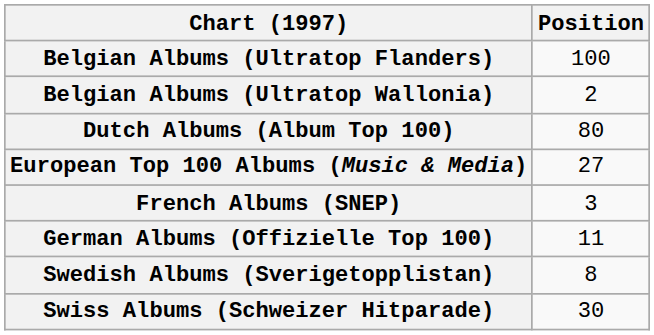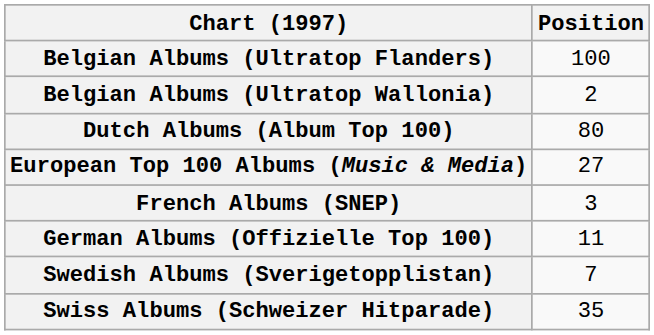 <table class="wikitable sortable plainrowheaders" style="text-align:center">
 <tr>
 <th scope="col">Chart (1997)</th>
 <th scope="col">Position</th>
 </tr>
 <tr>
 <th scope="row">Belgian Albums (Ultratop Flanders)</th>
 <td>100</td>
 </tr>
 <tr>
 <th scope="row">Belgian Albums (Ultratop Wallonia)</th>
 <td>2</td>
 </tr>
 <tr>
 <th scope="row">Dutch Albums (Album Top 100)</th>
 <td>80</td>
 </tr>
 <tr>
 <th scope="row">European Top 100 Albums (<em>Music & Media</em>)</th>
 <td>27</td>
 </tr>
 <tr>
 <th scope="row">French Albums (SNEP)</th>
 <td>3</td>
 </tr>
 <tr>
 <th scope="row">German Albums (Offizielle Top 100)</th>
 <td>11</td>
 </tr>
 <tr>
 <th scope="row">Swedish Albums (Sverigetopplistan)</th>
-<td>8</td>
+<td>7</td>
 </tr>
 <tr>
 <th scope="row">Swiss Albums (Schweizer Hitparade)</th>
-<td>30</td>
+<td>35</td>
 </tr>
 </table>
